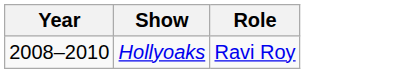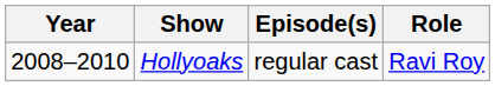 <table class="wikitable">
 <tr>
 <th>Year</th>
 <th>Show</th>
+<th>Episode(s)</th>
 <th>Role</th>
 </tr>
 <tr>
 <td>2008–2010</td>
 <td><em><a href='#'>Hollyoaks</a></em></td>
+<td>regular cast</td>
 <td><a href='#'>Ravi Roy</a></td>
 </tr>
 </table>
